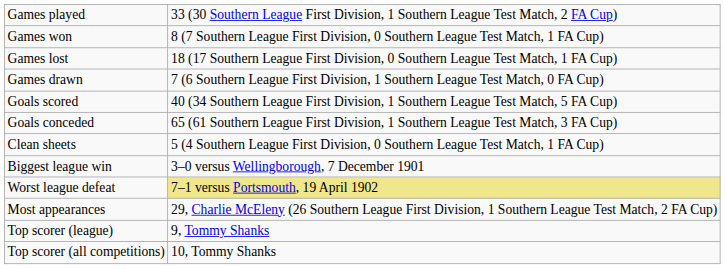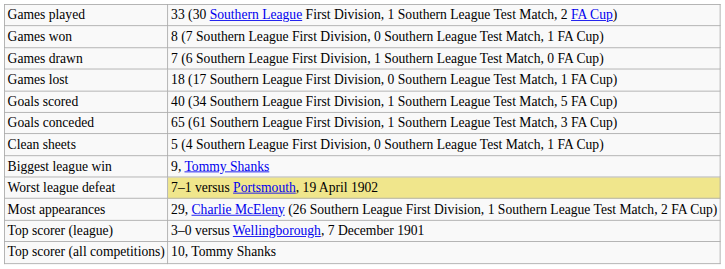 <table class="wikitable">
 <tr>
 <td>Games played</td>
 <td>33 (30 <a href='#'>Southern League</a> First Division, 1 Southern League Test Match, 2 <a href='#'>FA Cup</a>)</td>
 </tr>
 <tr>
 <td>Games won</td>
 <td>8 (7 Southern League First Division, 0 Southern League Test Match, 1 FA Cup)</td>
 </tr>
 <tr>
+<td>Games drawn</td>
+<td>7 (6 Southern League First Division, 1 Southern League Test Match, 0 FA Cup)</td>
+</tr>
+<tr>
 <td>Games lost</td>
 <td>18 (17 Southern League First Division, 0 Southern League Test Match, 1 FA Cup)</td>
-</tr>
-<tr>
-<td>Games drawn</td>
-<td>7 (6 Southern League First Division, 1 Southern League Test Match, 0 FA Cup)</td>
 </tr>
 <tr>
 <td>Goals scored</td>
 <td>40 (34 Southern League First Division, 1 Southern League Test Match, 5 FA Cup)</td>
 </tr>
 <tr>
 <td>Goals conceded</td>
 <td>65 (61 Southern League First Division, 1 Southern League Test Match, 3 FA Cup)</td>
 </tr>
 <tr>
 <td>Clean sheets</td>
 <td>5 (4 Southern League First Division, 0 Southern League Test Match, 1 FA Cup)</td>
 </tr>
 <tr>
 <td>Biggest league win</td>
-<td>3–0 versus <a href='#'>Wellingborough</a>, 7 December 1901</td>
+<td>9, <a href='#'>Tommy Shanks</a></td>
 </tr>
 <tr>
 <td>Worst league defeat</td>
 <td style="background: khaki;">7–1 versus <a href='#'>Portsmouth</a>, 19 April 1902</td>
 </tr>
 <tr>
 <td>Most appearances</td>
 <td>29, <a href='#'>Charlie McEleny</a> (26 Southern League First Division, 1 Southern League Test Match, 2 FA Cup)</td>
 </tr>
 <tr>
 <td>Top scorer (league)</td>
-<td>9, <a href='#'>Tommy Shanks</a></td>
+<td>3–0 versus <a href='#'>Wellingborough</a>, 7 December 1901</td>
 </tr>
 <tr>
 <td>Top scorer (all competitions)</td>
 <td>10, Tommy Shanks</td>
 </tr>
 </table>
